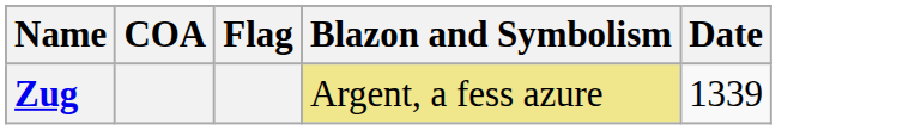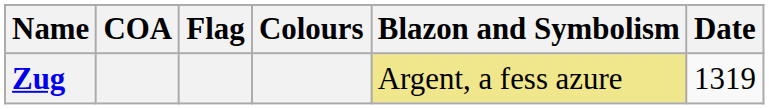 <table class="sortable wikitable">
 <tr>
 <th scope="col">Name</th>
 <th scope="col">COA</th>
 <th scope="col">Flag</th>
+<th scope="col">Colours</th>
 <th scope="col">Blazon and Symbolism</th>
 <th scope="col">Date</th>
 </tr>
 <tr>
 <th scope="row" style="text-align: left;"><a href='#'>Zug</a></th>
 <th></th>
 <th></th>
+<th></th>
 <td style="background: khaki;">Argent, a fess azure</td>
-<td>1339</td>
+<td>1319</td>
 </tr>
 </table>
